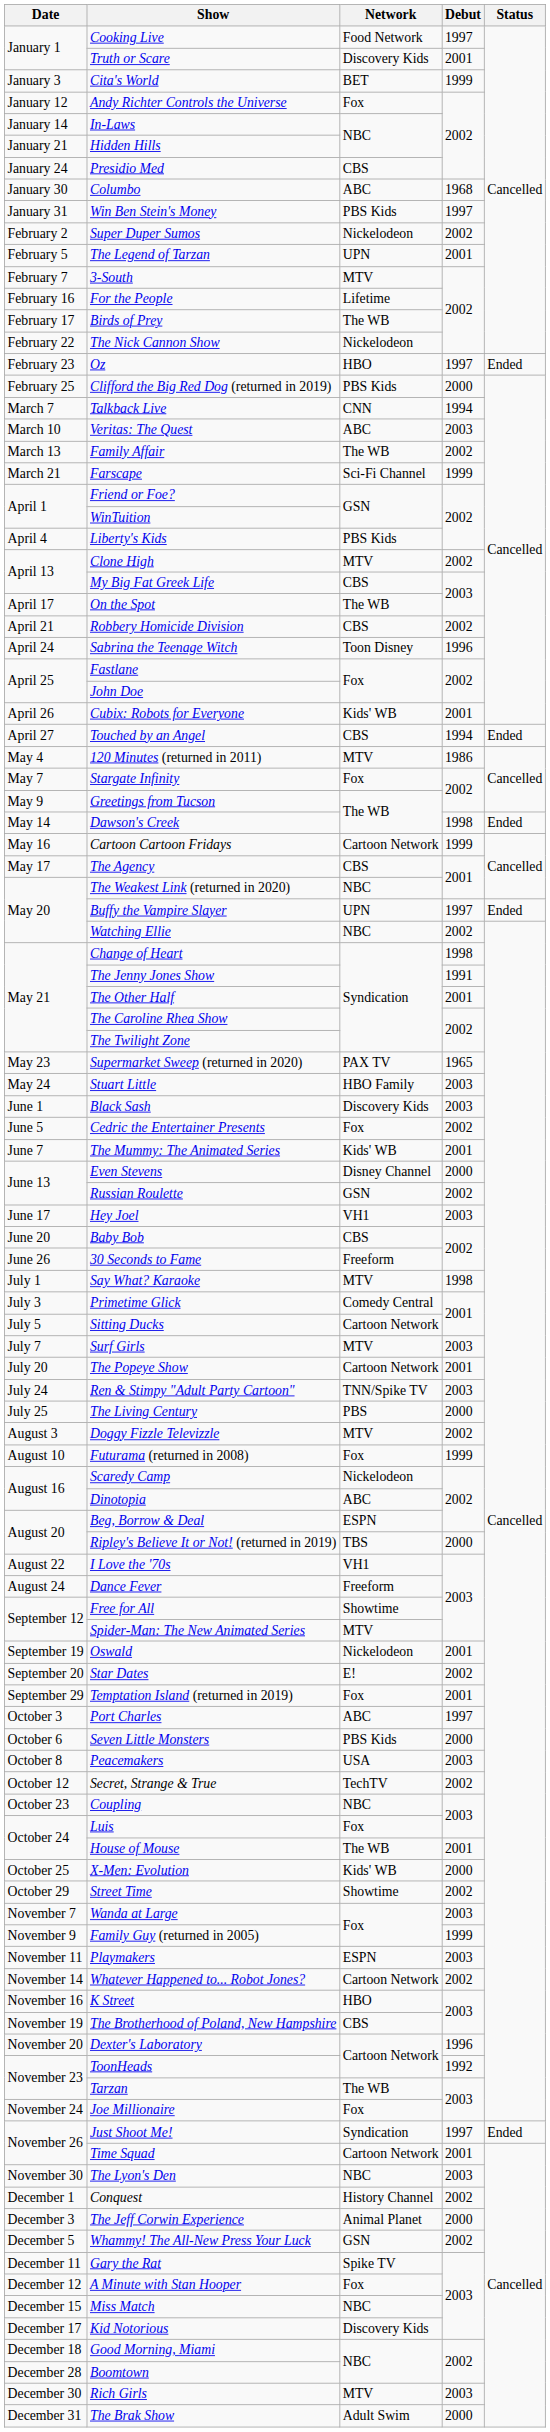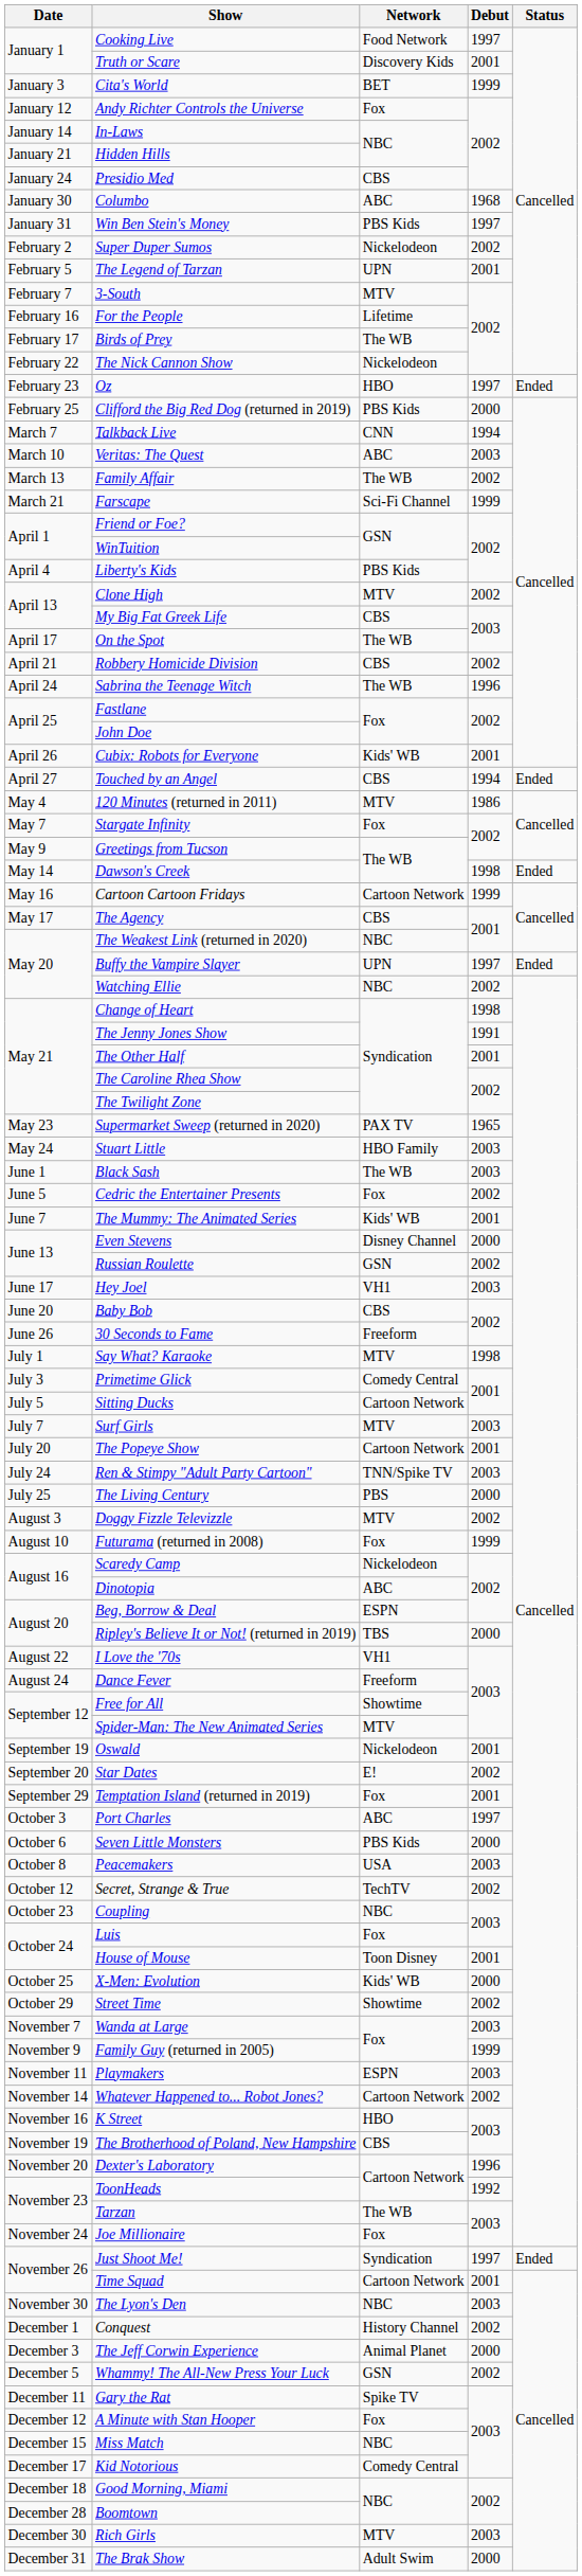 <table class="wikitable sortable">
 <tr>
 <th>Date</th>
 <th>Show</th>
 <th>Network</th>
 <th>Debut</th>
 <th>Status</th>
 </tr>
 <tr>
 <td rowspan="2">January 1</td>
 <td><em><a href='#'>Cooking Live</a></em></td>
 <td>Food Network</td>
 <td>1997</td>
 <td rowspan="15">Cancelled</td>
 </tr>
 <tr>
 <td><em><a href='#'>Truth or Scare</a></em></td>
 <td>Discovery Kids</td>
 <td>2001</td>
 </tr>
 <tr>
 <td>January 3</td>
 <td><em><a href='#'>Cita's World</a></em></td>
 <td>BET</td>
 <td>1999</td>
 </tr>
 <tr>
 <td>January 12</td>
 <td><em><a href='#'>Andy Richter Controls the Universe</a></em></td>
 <td>Fox</td>
 <td rowspan="4">2002</td>
 </tr>
 <tr>
 <td>January 14</td>
 <td><em><a href='#'>In-Laws</a></em></td>
 <td rowspan="2">NBC</td>
 </tr>
 <tr>
 <td>January 21</td>
 <td><em><a href='#'>Hidden Hills</a></em></td>
 </tr>
 <tr>
 <td>January 24</td>
 <td><em><a href='#'>Presidio Med</a></em></td>
 <td>CBS</td>
 </tr>
 <tr>
 <td>January 30</td>
 <td><em><a href='#'>Columbo</a></em></td>
 <td>ABC</td>
 <td>1968</td>
 </tr>
 <tr>
 <td>January 31</td>
 <td><em><a href='#'>Win Ben Stein's Money</a></em></td>
 <td>PBS Kids</td>
 <td>1997</td>
 </tr>
 <tr>
 <td>February 2</td>
 <td><em><a href='#'>Super Duper Sumos</a></em></td>
 <td>Nickelodeon</td>
 <td>2002</td>
 </tr>
 <tr>
 <td>February 5</td>
 <td><em><a href='#'>The Legend of Tarzan</a></em></td>
 <td>UPN</td>
 <td>2001</td>
 </tr>
 <tr>
 <td>February 7</td>
 <td><em><a href='#'>3-South</a></em></td>
 <td>MTV</td>
 <td rowspan="4">2002</td>
 </tr>
 <tr>
 <td>February 16</td>
 <td><em><a href='#'>For the People</a></em></td>
 <td>Lifetime</td>
 </tr>
 <tr>
 <td>February 17</td>
 <td><em><a href='#'>Birds of Prey</a></em></td>
 <td>The WB</td>
 </tr>
 <tr>
 <td>February 22</td>
 <td><em><a href='#'>The Nick Cannon Show</a></em></td>
 <td>Nickelodeon</td>
 </tr>
 <tr>
 <td>February 23</td>
 <td><em><a href='#'>Oz</a></em></td>
 <td>HBO</td>
 <td>1997</td>
 <td>Ended</td>
 </tr>
 <tr>
 <td>February 25</td>
 <td><em><a href='#'>Clifford the Big Red Dog</a></em> (returned in 2019)</td>
 <td>PBS Kids</td>
 <td>2000</td>
 <td rowspan="16">Cancelled</td>
 </tr>
 <tr>
 <td>March 7</td>
 <td><em><a href='#'>Talkback Live</a></em></td>
 <td>CNN</td>
 <td>1994</td>
 </tr>
 <tr>
 <td>March 10</td>
 <td><em><a href='#'>Veritas: The Quest</a></em></td>
 <td>ABC</td>
 <td>2003</td>
 </tr>
 <tr>
 <td>March 13</td>
 <td><em><a href='#'>Family Affair</a></em></td>
 <td>The WB</td>
 <td>2002</td>
 </tr>
 <tr>
 <td>March 21</td>
 <td><em><a href='#'>Farscape</a></em></td>
 <td>Sci-Fi Channel</td>
 <td>1999</td>
 </tr>
 <tr>
 <td rowspan="2">April 1</td>
 <td><em><a href='#'>Friend or Foe?</a></em></td>
 <td rowspan="2">GSN</td>
 <td rowspan="3">2002</td>
 </tr>
 <tr>
 <td><em><a href='#'>WinTuition</a></em></td>
 </tr>
 <tr>
 <td>April 4</td>
 <td><em><a href='#'>Liberty's Kids</a></em></td>
 <td>PBS Kids</td>
 </tr>
 <tr>
 <td rowspan="2">April 13</td>
 <td><em><a href='#'>Clone High</a></em></td>
 <td>MTV</td>
 <td>2002</td>
 </tr>
 <tr>
 <td><em><a href='#'>My Big Fat Greek Life</a></em></td>
 <td>CBS</td>
 <td rowspan="2">2003</td>
 </tr>
 <tr>
 <td>April 17</td>
 <td><em><a href='#'>On the Spot</a></em></td>
 <td>The WB</td>
 </tr>
 <tr>
 <td>April 21</td>
 <td><em><a href='#'>Robbery Homicide Division</a></em></td>
 <td>CBS</td>
 <td>2002</td>
 </tr>
 <tr>
 <td>April 24</td>
 <td><em><a href='#'>Sabrina the Teenage Witch</a></em></td>
-<td>Toon Disney</td>
+<td>The WB</td>
 <td>1996</td>
 </tr>
 <tr>
 <td rowspan="2">April 25</td>
 <td><em><a href='#'>Fastlane</a></em></td>
 <td rowspan="2">Fox</td>
 <td rowspan="2">2002</td>
 </tr>
 <tr>
 <td><em><a href='#'>John Doe</a></em></td>
 </tr>
 <tr>
 <td>April 26</td>
 <td><em><a href='#'>Cubix: Robots for Everyone</a></em></td>
 <td>Kids' WB</td>
 <td>2001</td>
 </tr>
 <tr>
 <td>April 27</td>
 <td><em><a href='#'>Touched by an Angel</a></em></td>
 <td>CBS</td>
 <td>1994</td>
 <td>Ended</td>
 </tr>
 <tr>
 <td>May 4</td>
 <td><em><a href='#'>120 Minutes</a></em> (returned in 2011)</td>
 <td>MTV</td>
 <td>1986</td>
 <td rowspan="3">Cancelled</td>
 </tr>
 <tr>
 <td>May 7</td>
 <td><em><a href='#'>Stargate Infinity</a></em></td>
 <td>Fox</td>
 <td rowspan="2">2002</td>
 </tr>
 <tr>
 <td>May 9</td>
 <td><em><a href='#'>Greetings from Tucson</a></em></td>
 <td rowspan="2">The WB</td>
 </tr>
 <tr>
 <td>May 14</td>
 <td><em><a href='#'>Dawson's Creek</a></em></td>
 <td>1998</td>
 <td>Ended</td>
 </tr>
 <tr>
 <td>May 16</td>
 <td><em>Cartoon Cartoon Fridays</em></td>
 <td>Cartoon Network</td>
 <td>1999</td>
 <td rowspan="3">Cancelled</td>
 </tr>
 <tr>
 <td>May 17</td>
 <td><em><a href='#'>The Agency</a></em></td>
 <td>CBS</td>
 <td rowspan="2">2001</td>
 </tr>
 <tr>
 <td rowspan="3">May 20</td>
 <td><em><a href='#'>The Weakest Link</a></em> (returned in 2020)</td>
 <td>NBC</td>
 </tr>
 <tr>
 <td><em><a href='#'>Buffy the Vampire Slayer</a></em></td>
 <td>UPN</td>
 <td>1997</td>
 <td>Ended</td>
 </tr>
 <tr>
 <td><em><a href='#'>Watching Ellie</a></em></td>
 <td>NBC</td>
 <td>2002</td>
 <td rowspan="55">Cancelled</td>
 </tr>
 <tr>
 <td rowspan="5">May 21</td>
 <td><em><a href='#'>Change of Heart</a></em></td>
 <td rowspan="5">Syndication</td>
 <td>1998</td>
 </tr>
 <tr>
 <td><em><a href='#'>The Jenny Jones Show</a></em></td>
 <td>1991</td>
 </tr>
 <tr>
 <td><em><a href='#'>The Other Half</a></em></td>
 <td>2001</td>
 </tr>
 <tr>
 <td><em><a href='#'>The Caroline Rhea Show</a></em></td>
 <td rowspan="2">2002</td>
 </tr>
 <tr>
 <td><em><a href='#'>The Twilight Zone</a></em></td>
 </tr>
 <tr>
 <td>May 23</td>
 <td><em><a href='#'>Supermarket Sweep</a></em> (returned in 2020)</td>
 <td>PAX TV</td>
 <td>1965</td>
 </tr>
 <tr>
 <td>May 24</td>
 <td><em><a href='#'>Stuart Little</a></em></td>
 <td>HBO Family</td>
 <td>2003</td>
 </tr>
 <tr>
 <td>June 1</td>
 <td><em><a href='#'>Black Sash</a></em></td>
-<td>Discovery Kids</td>
+<td>The WB</td>
 <td>2003</td>
 </tr>
 <tr>
 <td>June 5</td>
 <td><em><a href='#'>Cedric the Entertainer Presents</a></em></td>
 <td>Fox</td>
 <td>2002</td>
 </tr>
 <tr>
 <td>June 7</td>
 <td><em><a href='#'>The Mummy: The Animated Series</a></em></td>
 <td>Kids' WB</td>
 <td>2001</td>
 </tr>
 <tr>
 <td rowspan="2">June 13</td>
 <td><em><a href='#'>Even Stevens</a></em></td>
 <td>Disney Channel</td>
 <td>2000</td>
 </tr>
 <tr>
 <td><em><a href='#'>Russian Roulette</a></em></td>
 <td>GSN</td>
 <td>2002</td>
 </tr>
 <tr>
 <td>June 17</td>
 <td><em><a href='#'>Hey Joel</a></em></td>
 <td>VH1</td>
 <td>2003</td>
 </tr>
 <tr>
 <td>June 20</td>
 <td><em><a href='#'>Baby Bob</a></em></td>
 <td>CBS</td>
 <td rowspan="2">2002</td>
 </tr>
 <tr>
 <td>June 26</td>
 <td><em><a href='#'>30 Seconds to Fame</a></em></td>
 <td>Freeform</td>
 </tr>
 <tr>
 <td>July 1</td>
 <td><em><a href='#'>Say What? Karaoke</a></em></td>
 <td>MTV</td>
 <td>1998</td>
 </tr>
 <tr>
 <td>July 3</td>
 <td><em><a href='#'>Primetime Glick</a></em></td>
 <td>Comedy Central</td>
 <td rowspan="2">2001</td>
 </tr>
 <tr>
 <td>July 5</td>
 <td><em><a href='#'>Sitting Ducks</a></em></td>
 <td>Cartoon Network</td>
 </tr>
 <tr>
 <td>July 7</td>
 <td><em><a href='#'>Surf Girls</a></em></td>
 <td>MTV</td>
 <td>2003</td>
 </tr>
 <tr>
 <td>July 20</td>
 <td><em><a href='#'>The Popeye Show</a></em></td>
 <td>Cartoon Network</td>
 <td>2001</td>
 </tr>
 <tr>
 <td>July 24</td>
 <td><em><a href='#'>Ren & Stimpy "Adult Party Cartoon"</a></em></td>
 <td>TNN/Spike TV</td>
 <td>2003</td>
 </tr>
 <tr>
 <td>July 25</td>
 <td><em><a href='#'>The Living Century</a></em></td>
 <td>PBS</td>
 <td>2000</td>
 </tr>
 <tr>
 <td>August 3</td>
 <td><em><a href='#'>Doggy Fizzle Televizzle</a></em></td>
 <td>MTV</td>
 <td>2002</td>
 </tr>
 <tr>
 <td>August 10</td>
 <td><em><a href='#'>Futurama</a></em> (returned in 2008)</td>
 <td>Fox</td>
 <td>1999</td>
 </tr>
 <tr>
 <td rowspan="2">August 16</td>
 <td><em><a href='#'>Scaredy Camp</a></em></td>
 <td>Nickelodeon</td>
 <td rowspan="3">2002</td>
 </tr>
 <tr>
 <td><em><a href='#'>Dinotopia</a></em></td>
 <td>ABC</td>
 </tr>
 <tr>
 <td rowspan="2">August 20</td>
 <td><em><a href='#'>Beg, Borrow & Deal</a></em></td>
 <td>ESPN</td>
 </tr>
 <tr>
 <td><em><a href='#'>Ripley's Believe It or Not!</a></em> (returned in 2019)</td>
 <td>TBS</td>
 <td>2000</td>
 </tr>
 <tr>
 <td>August 22</td>
 <td><em><a href='#'>I Love the '70s</a></em></td>
 <td>VH1</td>
 <td rowspan="4">2003</td>
 </tr>
 <tr>
 <td>August 24</td>
 <td><em><a href='#'>Dance Fever</a></em></td>
 <td>Freeform</td>
 </tr>
 <tr>
 <td rowspan="2">September 12</td>
 <td><em><a href='#'>Free for All</a></em></td>
 <td>Showtime</td>
 </tr>
 <tr>
 <td><em><a href='#'>Spider-Man: The New Animated Series</a></em></td>
 <td>MTV</td>
 </tr>
 <tr>
 <td>September 19</td>
 <td><em><a href='#'>Oswald</a></em></td>
 <td>Nickelodeon</td>
 <td>2001</td>
 </tr>
 <tr>
 <td>September 20</td>
 <td><em><a href='#'>Star Dates</a></em></td>
 <td>E!</td>
 <td>2002</td>
 </tr>
 <tr>
 <td>September 29</td>
 <td><em><a href='#'>Temptation Island</a></em> (returned in 2019)</td>
 <td>Fox</td>
 <td>2001</td>
 </tr>
 <tr>
 <td>October 3</td>
 <td><em><a href='#'>Port Charles</a></em></td>
 <td>ABC</td>
 <td>1997</td>
 </tr>
 <tr>
 <td>October 6</td>
 <td><em><a href='#'>Seven Little Monsters</a></em></td>
 <td>PBS Kids</td>
 <td>2000</td>
 </tr>
 <tr>
 <td>October 8</td>
 <td><em><a href='#'>Peacemakers</a></em></td>
 <td>USA</td>
 <td>2003</td>
 </tr>
 <tr>
 <td>October 12</td>
 <td><em>Secret, Strange & True</em></td>
 <td>TechTV</td>
 <td>2002</td>
 </tr>
 <tr>
 <td>October 23</td>
 <td><em><a href='#'>Coupling</a></em></td>
 <td>NBC</td>
 <td rowspan="2">2003</td>
 </tr>
 <tr>
 <td rowspan="2">October 24</td>
 <td><em><a href='#'>Luis</a></em></td>
 <td>Fox</td>
 </tr>
 <tr>
 <td><em><a href='#'>House of Mouse</a></em></td>
-<td>The WB</td>
+<td>Toon Disney</td>
 <td>2001</td>
 </tr>
 <tr>
 <td>October 25</td>
 <td><em><a href='#'>X-Men: Evolution</a></em></td>
 <td>Kids' WB</td>
 <td>2000</td>
 </tr>
 <tr>
 <td>October 29</td>
 <td><em><a href='#'>Street Time</a></em></td>
 <td>Showtime</td>
 <td>2002</td>
 </tr>
 <tr>
 <td>November 7</td>
 <td><em><a href='#'>Wanda at Large</a></em></td>
 <td rowspan="2">Fox</td>
 <td>2003</td>
 </tr>
 <tr>
 <td>November 9</td>
 <td><em><a href='#'>Family Guy</a></em> (returned in 2005)</td>
 <td>1999</td>
 </tr>
 <tr>
 <td>November 11</td>
 <td><em><a href='#'>Playmakers</a></em></td>
 <td>ESPN</td>
 <td>2003</td>
 </tr>
 <tr>
 <td>November 14</td>
 <td><em><a href='#'>Whatever Happened to... Robot Jones?</a></em></td>
 <td>Cartoon Network</td>
 <td>2002</td>
 </tr>
 <tr>
 <td>November 16</td>
 <td><em><a href='#'>K Street</a></em></td>
 <td>HBO</td>
 <td rowspan="2">2003</td>
 </tr>
 <tr>
 <td>November 19</td>
 <td><em><a href='#'>The Brotherhood of Poland, New Hampshire</a></em></td>
 <td>CBS</td>
 </tr>
 <tr>
 <td>November 20</td>
 <td><em><a href='#'>Dexter's Laboratory</a></em></td>
 <td rowspan="2">Cartoon Network</td>
 <td>1996</td>
 </tr>
 <tr>
 <td rowspan="2">November 23</td>
 <td><em><a href='#'>ToonHeads</a></em></td>
 <td>1992</td>
 </tr>
 <tr>
 <td><em><a href='#'>Tarzan</a></em></td>
 <td>The WB</td>
 <td rowspan="2">2003</td>
 </tr>
 <tr>
 <td>November 24</td>
 <td><em><a href='#'>Joe Millionaire</a></em></td>
 <td>Fox</td>
 </tr>
 <tr>
 <td rowspan="2">November 26</td>
 <td><em><a href='#'>Just Shoot Me!</a></em></td>
 <td>Syndication</td>
 <td>1997</td>
 <td>Ended</td>
 </tr>
 <tr>
 <td><em><a href='#'>Time Squad</a></em></td>
 <td>Cartoon Network</td>
 <td>2001</td>
 <td rowspan="13">Cancelled</td>
 </tr>
 <tr>
 <td>November 30</td>
 <td><em><a href='#'>The Lyon's Den</a></em></td>
 <td>NBC</td>
 <td>2003</td>
 </tr>
 <tr>
 <td>December 1</td>
 <td><em>Conquest</em></td>
 <td>History Channel</td>
 <td>2002</td>
 </tr>
 <tr>
 <td>December 3</td>
 <td><em><a href='#'>The Jeff Corwin Experience</a></em></td>
 <td>Animal Planet</td>
 <td>2000</td>
 </tr>
 <tr>
 <td>December 5</td>
 <td><em><a href='#'>Whammy! The All-New Press Your Luck</a></em></td>
 <td>GSN</td>
 <td>2002</td>
 </tr>
 <tr>
 <td>December 11</td>
 <td><em><a href='#'>Gary the Rat</a></em></td>
 <td>Spike TV</td>
 <td rowspan="4">2003</td>
 </tr>
 <tr>
 <td>December 12</td>
 <td><em><a href='#'>A Minute with Stan Hooper</a></em></td>
 <td>Fox</td>
 </tr>
 <tr>
 <td>December 15</td>
 <td><em><a href='#'>Miss Match</a></em></td>
 <td>NBC</td>
 </tr>
 <tr>
 <td>December 17</td>
 <td><em><a href='#'>Kid Notorious</a></em></td>
-<td>Discovery Kids</td>
+<td>Comedy Central</td>
 </tr>
 <tr>
 <td>December 18</td>
 <td><em><a href='#'>Good Morning, Miami</a></em></td>
 <td rowspan="2">NBC</td>
 <td rowspan="2">2002</td>
 </tr>
 <tr>
 <td>December 28</td>
 <td><em><a href='#'>Boomtown</a></em></td>
 </tr>
 <tr>
 <td>December 30</td>
 <td><em><a href='#'>Rich Girls</a></em></td>
 <td>MTV</td>
 <td>2003</td>
 </tr>
 <tr>
 <td>December 31</td>
 <td><em><a href='#'>The Brak Show</a></em></td>
 <td>Adult Swim</td>
 <td>2000</td>
 </tr>
 </table>
